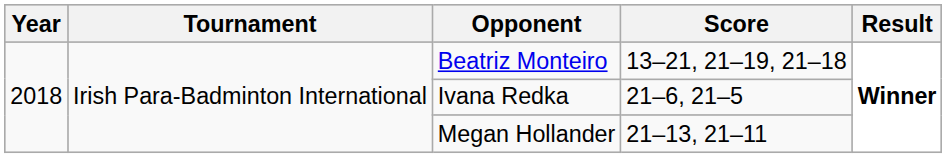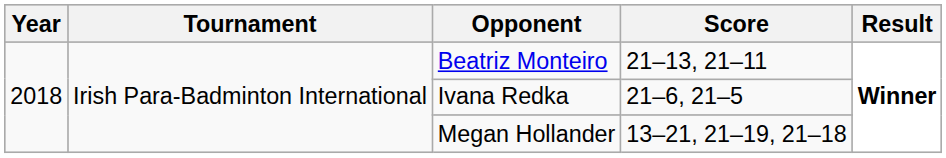 <table class="sortable wikitable" style="font-size: 90%;">
 <tr>
 <th>Year</th>
 <th>Tournament</th>
 <th>Opponent</th>
 <th>Score</th>
 <th>Result</th>
 </tr>
 <tr>
 <td align="center" rowspan="3">2018</td>
 <td align="left" rowspan="3">Irish Para-Badminton International</td>
 <td align="left"> <a href='#'>Beatriz Monteiro</a></td>
-<td align="left">13–21, 21–19, 21–18</td>
+<td align="left">21–13, 21–11</td>
 <td style="text-align:left; background:white" rowspan="3"> <strong>Winner</strong></td>
 </tr>
 <tr>
 <td align="left"> Ivana Redka</td>
 <td align="left">21–6, 21–5</td>
 </tr>
 <tr>
 <td align="left"> Megan Hollander</td>
-<td align="left">21–13, 21–11</td>
+<td align="left">13–21, 21–19, 21–18</td>
 </tr>
 </table>
